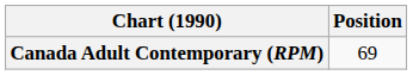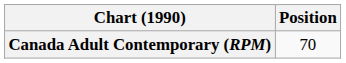 <table class="wikitable plainrowheaders" style="text-align:center">
 <tr>
 <th scope="col">Chart (1990)</th>
 <th scope="col">Position</th>
 </tr>
 <tr>
 <th scope="row">Canada Adult Contemporary (<em>RPM</em>)</th>
-<td>69</td>
+<td>70</td>
 </tr>
 </table>
